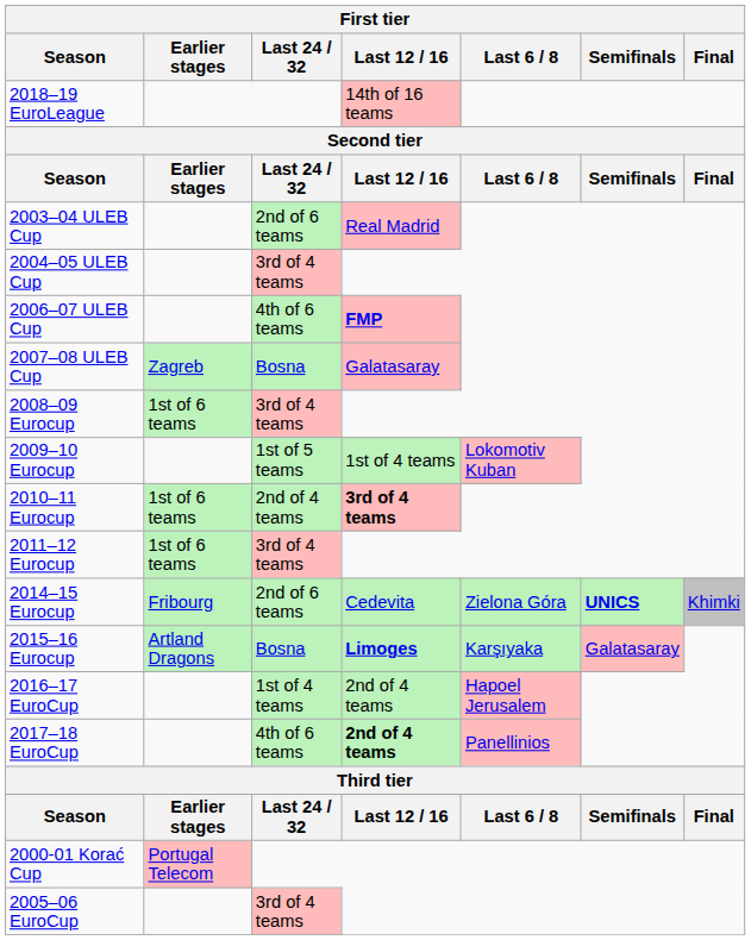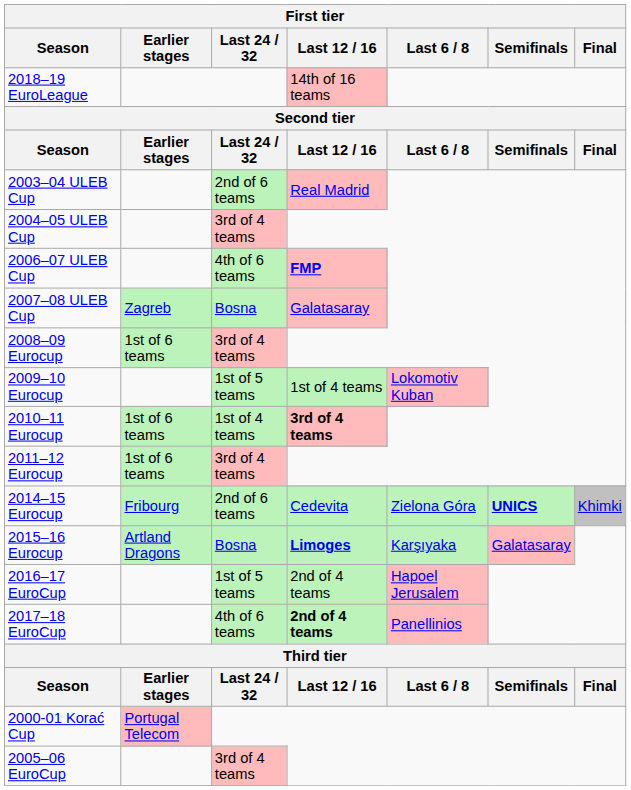 <table class="wikitable" style="font-size:90%">
 <tr>
 <th colspan=7>First tier</th>
 </tr>
 <tr>
 <th>Season</th>
 <th>Earlier stages</th>
 <th>Last 24 / 32</th>
 <th>Last 12 / 16</th>
 <th>Last 6 / 8</th>
 <th>Semifinals</th>
 <th>Final</th>
 </tr>
 <tr>
 <td><a href='#'>2018–19 EuroLeague</a></td>
 <td colspan=2></td>
 <td bgcolor=#FFBBBB>14th of 16 teams</td>
 </tr>
 <tr>
 <th colspan=7>Second tier</th>
 </tr>
 <tr>
 <th>Season</th>
 <th>Earlier stages</th>
 <th>Last 24 / 32</th>
 <th>Last 12 / 16</th>
 <th>Last 6 / 8</th>
 <th>Semifinals</th>
 <th>Final</th>
 </tr>
 <tr>
 <td><a href='#'>2003–04 ULEB Cup</a></td>
 <td></td>
 <td bgcolor=#BBF3BB>2nd of 6 teams</td>
 <td bgcolor=#FFBBBB> <a href='#'>Real Madrid</a></td>
 </tr>
 <tr>
 <td><a href='#'>2004–05 ULEB Cup</a></td>
 <td></td>
 <td bgcolor=#FFBBBB>3rd of 4 teams</td>
 </tr>
 <tr>
 <td><a href='#'>2006–07 ULEB Cup</a></td>
 <td></td>
 <td bgcolor=#BBF3BB>4th of 6 teams</td>
 <td bgcolor=#FFBBBB><strong> <a href='#'>FMP</a></strong></td>
 </tr>
 <tr>
 <td><a href='#'>2007–08 ULEB Cup</a></td>
 <td bgcolor=#BBF3BB> <a href='#'>Zagreb</a></td>
 <td bgcolor=#BBF3BB> <a href='#'>Bosna</a></td>
 <td bgcolor=#FFBBBB> <a href='#'>Galatasaray</a></td>
 </tr>
 <tr>
 <td><a href='#'>2008–09 Eurocup</a></td>
 <td bgcolor=#BBF3BB>1st of 6 teams</td>
 <td bgcolor=#FFBBBB>3rd of 4 teams</td>
 </tr>
 <tr>
 <td><a href='#'>2009–10 Eurocup</a></td>
 <td></td>
 <td bgcolor=#BBF3BB>1st of 5 teams</td>
 <td bgcolor=#BBF3BB>1st of 4 teams</td>
 <td bgcolor=#FFBBBB> <a href='#'>Lokomotiv Kuban</a></td>
 </tr>
 <tr>
 <td><a href='#'>2010–11 Eurocup</a></td>
 <td bgcolor=#BBF3BB>1st of 6 teams</td>
-<td bgcolor=#BBF3BB>2nd of 4 teams</td>
+<td bgcolor=#BBF3BB>1st of 4 teams</td>
 <td bgcolor=#FFBBBB><strong>3rd of 4 teams</strong></td>
 </tr>
 <tr>
 <td><a href='#'>2011–12 Eurocup</a></td>
 <td bgcolor=#BBF3BB>1st of 6 teams</td>
 <td bgcolor=#FFBBBB>3rd of 4 teams</td>
 </tr>
 <tr>
 <td><a href='#'>2014–15 Eurocup</a></td>
 <td bgcolor=#BBF3BB> <a href='#'>Fribourg</a></td>
 <td bgcolor=#BBF3BB>2nd of 6 teams</td>
 <td bgcolor=#BBF3BB> <a href='#'>Cedevita</a></td>
 <td bgcolor=#BBF3BB> <a href='#'>Zielona Góra</a></td>
 <td bgcolor=#BBF3BB><strong> <a href='#'>UNICS</a></strong></td>
 <td bgcolor=silver> <a href='#'>Khimki</a></td>
 </tr>
 <tr>
 <td><a href='#'>2015–16 Eurocup</a></td>
 <td bgcolor=#BBF3BB> <a href='#'>Artland Dragons</a></td>
 <td bgcolor=#BBF3BB> <a href='#'>Bosna</a></td>
 <td bgcolor=#BBF3BB><strong> <a href='#'>Limoges</a></strong></td>
 <td bgcolor=#BBF3BB> <a href='#'>Karşıyaka</a></td>
 <td bgcolor=#FFBBBB> <a href='#'>Galatasaray</a></td>
 </tr>
 <tr>
 <td><a href='#'>2016–17 EuroCup</a></td>
 <td></td>
-<td bgcolor=#BBF3BB>1st of 4 teams</td>
+<td bgcolor=#BBF3BB>1st of 5 teams</td>
 <td bgcolor=#BBF3BB>2nd of 4 teams</td>
 <td bgcolor=#FFBBBB> <a href='#'>Hapoel Jerusalem</a></td>
 </tr>
 <tr>
 <td><a href='#'>2017–18 EuroCup</a></td>
 <td></td>
 <td bgcolor=#BBF3BB>4th of 6 teams</td>
 <td bgcolor=#BBF3BB><strong>2nd of 4 teams</strong></td>
 <td bgcolor=#FFBBBB> <a href='#'>Panellinios</a></td>
 </tr>
 <tr>
 <th colspan=7>Third tier</th>
 </tr>
 <tr>
 <th>Season</th>
 <th>Earlier stages</th>
 <th>Last 24 / 32</th>
 <th>Last 12 / 16</th>
 <th>Last 6 / 8</th>
 <th>Semifinals</th>
 <th>Final</th>
 </tr>
 <tr>
 <td><a href='#'>2000-01 Korać Cup</a></td>
 <td bgcolor=#FFBBBB> <a href='#'>Portugal Telecom</a></td>
 </tr>
 <tr>
 <td><a href='#'>2005–06 EuroCup</a></td>
 <td></td>
 <td bgcolor=#FFBBBB>3rd of 4 teams</td>
 </tr>
 <tr>
 </tr>
 </table>
